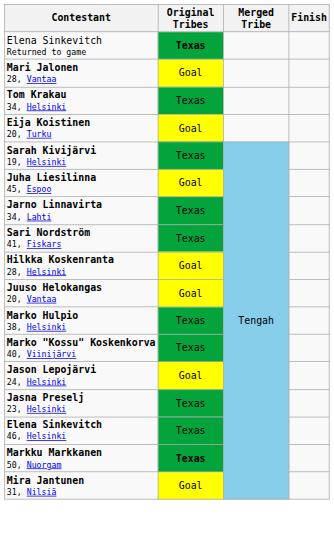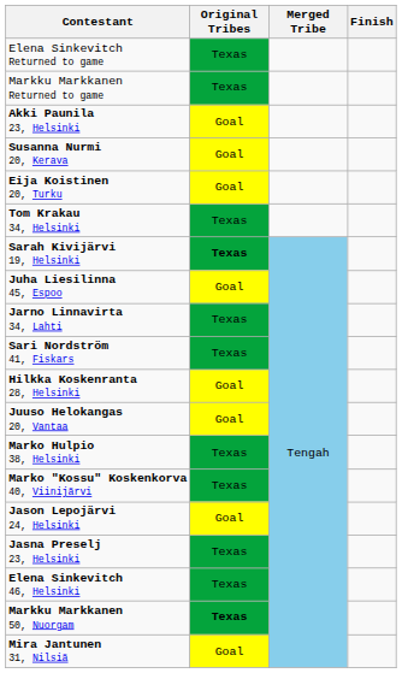 <table class="wikitable" style="margin:auto; text-align:center">
 <tr>
 <th>Contestant</th>
 <th width=80>Original<br>Tribes</th>
 <th width=80>Merged<br>Tribe</th>
 <th>Finish</th>
 </tr>
 <tr>
 <td align="left">Elena Sinkevitch<br><small>Returned to game</small></td>
-<td bgcolor="#04a43c"><strong>Texas</strong></td>
+<td bgcolor="#04a43c">Texas</td>
 <td></td>
 <td></td>
 </tr>
 <tr>
-<td align="left"><strong>Mari Jalonen</strong><br><small>28, <a href='#'>Vantaa</a></small></td>
+<td align="left">Markku Markkanen<br><small>Returned to game</small></td>
+<td bgcolor="#04a43c">Texas</td>
+<td></td>
+<td></td>
+</tr>
+<tr>
+<td align="left"><strong>Akki Paunila</strong><br><small>23, <a href='#'>Helsinki</a></small></td>
+<td bgcolor="yellow">Goal</td>
+<td></td>
+<td></td>
+</tr>
+<tr>
+<td align="left"><strong>Susanna Nurmi</strong><br><small>20, <a href='#'>Kerava</a></small></td>
+<td bgcolor="yellow">Goal</td>
+<td></td>
+<td></td>
+</tr>
+<tr>
+<td align="left"><strong>Eija Koistinen</strong><br><small>20, <a href='#'>Turku</a></small></td>
 <td bgcolor="yellow">Goal</td>
 <td></td>
 <td></td>
 </tr>
 <tr>
 <td align="left"><strong>Tom Krakau</strong><br><small>34, <a href='#'>Helsinki</a></small></td>
 <td bgcolor="#04a43c">Texas</td>
 <td></td>
 <td></td>
 </tr>
 <tr>
-<td align="left"><strong>Eija Koistinen</strong><br><small>20, <a href='#'>Turku</a></small></td>
-<td bgcolor="yellow">Goal</td>
-<td></td>
-<td></td>
-</tr>
-<tr>
 <td align="left"><strong>Sarah Kivijärvi</strong><br><small>19, <a href='#'>Helsinki</a></small></td>
-<td bgcolor="#04a43c">Texas</td>
+<td bgcolor="#04a43c"><strong>Texas</strong></td>
 <td bgcolor="skyblue" align=center rowspan=13>Tengah</td>
 <td></td>
 </tr>
 <tr>
 <td align="left"><strong>Juha Liesilinna</strong><br><small>45, <a href='#'>Espoo</a></small></td>
 <td bgcolor="yellow">Goal</td>
 <td></td>
 </tr>
 <tr>
 <td align="left"><strong>Jarno Linnavirta</strong><br><small>34, <a href='#'>Lahti</a></small></td>
 <td bgcolor="#04a43c">Texas</td>
 <td></td>
 </tr>
 <tr>
 <td align="left"><strong>Sari Nordström</strong><br><small>41, <a href='#'>Fiskars</a></small></td>
 <td bgcolor="#04a43c">Texas</td>
 <td></td>
 </tr>
 <tr>
 <td align="left"><strong>Hilkka Koskenranta</strong><br><small>28, <a href='#'>Helsinki</a></small></td>
 <td bgcolor="yellow">Goal</td>
 <td></td>
 </tr>
 <tr>
 <td align="left"><strong>Juuso Helokangas</strong><br><small>20, <a href='#'>Vantaa</a></small></td>
 <td bgcolor="yellow">Goal</td>
 <td></td>
 </tr>
 <tr>
 <td align="left"><strong>Marko Hulpio</strong><br><small>38, <a href='#'>Helsinki</a></small></td>
 <td bgcolor="#04a43c">Texas</td>
 <td></td>
 </tr>
 <tr>
 <td align="left"><strong>Marko "Kossu" Koskenkorva</strong><br><small>40, <a href='#'>Viinijärvi</a></small></td>
 <td bgcolor="#04a43c">Texas</td>
 <td></td>
 </tr>
 <tr>
 <td align="left"><strong>Jason Lepojärvi</strong><br><small>24, <a href='#'>Helsinki</a></small></td>
 <td bgcolor="yellow">Goal</td>
 <td></td>
 </tr>
 <tr>
 <td align="left"><strong>Jasna Preselj</strong><br><small>23, <a href='#'>Helsinki</a></small></td>
 <td bgcolor="#04a43c">Texas</td>
 <td></td>
 </tr>
 <tr>
 <td align="left"><strong>Elena Sinkevitch</strong><br><small>46, <a href='#'>Helsinki</a></small></td>
 <td rowspan=1 bgcolor="#04a43c">Texas</td>
 <td></td>
 </tr>
 <tr>
 <td align="left"><strong>Markku Markkanen</strong><br><small>50, <a href='#'>Nuorgam</a></small></td>
 <td bgcolor="#04a43c"><strong>Texas</strong></td>
 <td></td>
 </tr>
 <tr>
 <td align="left"><strong>Mira Jantunen</strong><br><small>31, <a href='#'>Nilsiä</a></small></td>
 <td bgcolor="yellow">Goal</td>
 <td></td>
 </tr>
 </table>
